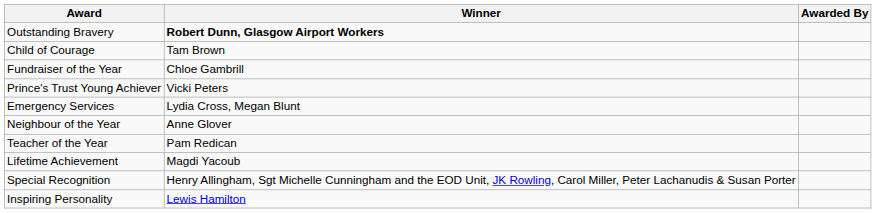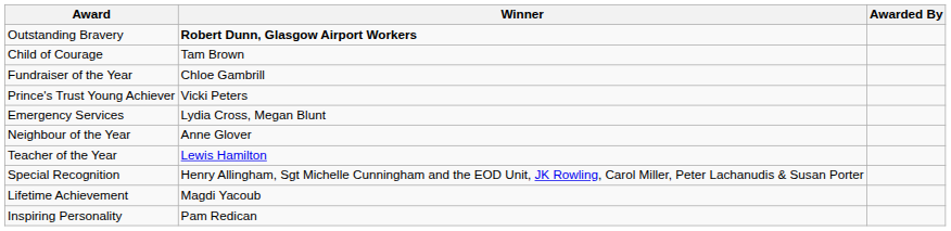 <table class="wikitable sortable">
 <tr>
 <th>Award</th>
 <th>Winner</th>
 <th>Awarded By</th>
 </tr>
 <tr>
 <td>Outstanding Bravery</td>
 <td><strong>Robert Dunn, Glasgow Airport Workers</strong></td>
 <td></td>
 </tr>
 <tr>
 <td>Child of Courage</td>
 <td>Tam Brown</td>
 <td></td>
 </tr>
 <tr>
 <td>Fundraiser of the Year</td>
 <td>Chloe Gambrill</td>
 <td></td>
 </tr>
 <tr>
 <td>Prince's Trust Young Achiever</td>
 <td>Vicki Peters</td>
 <td></td>
 </tr>
 <tr>
 <td>Emergency Services</td>
 <td>Lydia Cross, Megan Blunt</td>
 <td></td>
 </tr>
 <tr>
 <td>Neighbour of the Year</td>
 <td>Anne Glover</td>
 <td></td>
 </tr>
 <tr>
 <td>Teacher of the Year</td>
-<td>Pam Redican</td>
+<td><a href='#'>Lewis Hamilton</a></td>
+<td></td>
+</tr>
+<tr>
+<td>Special Recognition</td>
+<td>Henry Allingham, Sgt Michelle Cunningham and the EOD Unit, <a href='#'>JK Rowling</a>, Carol Miller, Peter Lachanudis & Susan Porter</td>
 <td></td>
 </tr>
 <tr>
 <td>Lifetime Achievement</td>
 <td>Magdi Yacoub</td>
 <td></td>
 </tr>
 <tr>
-<td>Special Recognition</td>
-<td>Henry Allingham, Sgt Michelle Cunningham and the EOD Unit, <a href='#'>JK Rowling</a>, Carol Miller, Peter Lachanudis & Susan Porter</td>
-<td></td>
-</tr>
-<tr>
 <td>Inspiring Personality</td>
-<td><a href='#'>Lewis Hamilton</a></td>
+<td>Pam Redican</td>
 <td></td>
 </tr>
 </table>
